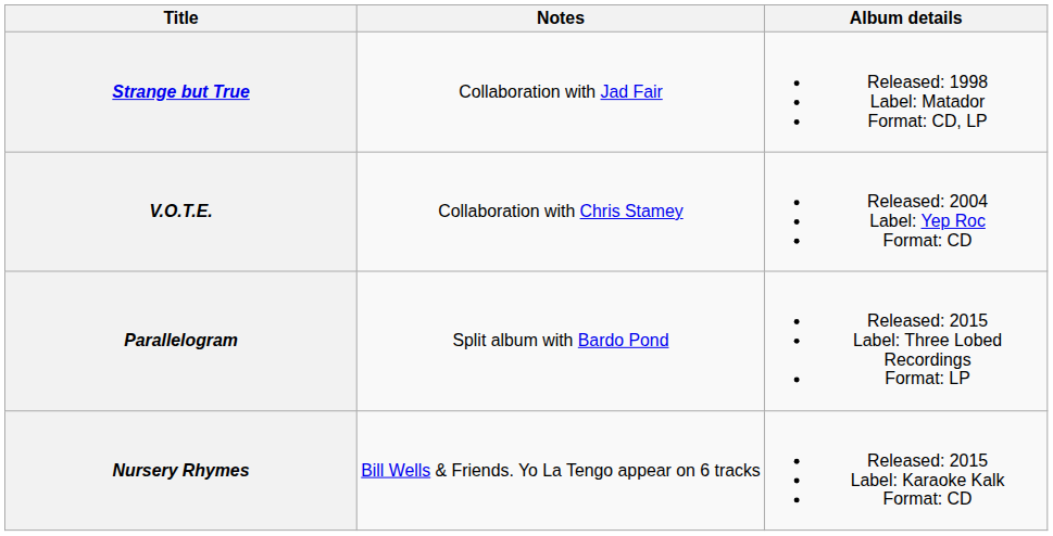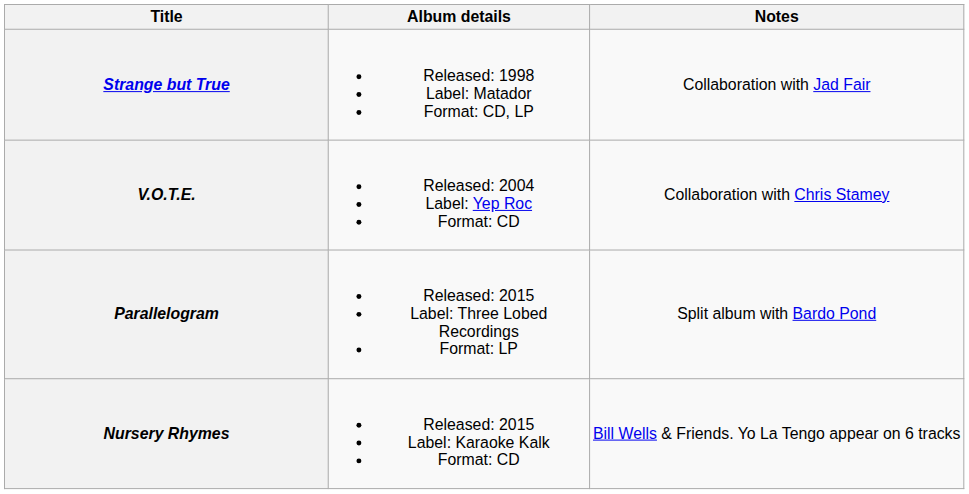 <table class="wikitable plainrowheaders" style="text-align:center;">
 <tr>
 <th style="width:20em;">Title</th>
+<th style="width:16em;">Album details</th>
 <th>Notes</th>
-<th style="width:16em;">Album details</th>
 </tr>
 <tr>
 <th scope="row"><em><a href='#'>Strange but True</a></em></th>
+<td><br><ul><li>Released: 1998</li><li>Label: Matador</li><li>Format: CD, LP</li></ul></td>
 <td>Collaboration with <a href='#'>Jad Fair</a></td>
-<td><br><ul><li>Released: 1998</li><li>Label: Matador</li><li>Format: CD, LP</li></ul></td>
 </tr>
 <tr>
 <th scope="row"><em>V.O.T.E.</em></th>
+<td><br><ul><li>Released: 2004</li><li>Label: <a href='#'>Yep Roc</a></li><li>Format: CD</li></ul></td>
 <td>Collaboration with <a href='#'>Chris Stamey</a></td>
-<td><br><ul><li>Released: 2004</li><li>Label: <a href='#'>Yep Roc</a></li><li>Format: CD</li></ul></td>
 </tr>
 <tr>
 <th scope="row"><em>Parallelogram</em></th>
+<td><br><ul><li>Released: 2015</li><li>Label: Three Lobed Recordings</li><li>Format: LP</li></ul></td>
 <td>Split album with <a href='#'>Bardo Pond</a></td>
-<td><br><ul><li>Released: 2015</li><li>Label: Three Lobed Recordings</li><li>Format: LP</li></ul></td>
 </tr>
 <tr>
 <th scope="row"><em>Nursery Rhymes</em></th>
+<td><br><ul><li>Released: 2015</li><li>Label: Karaoke Kalk</li><li>Format: CD</li></ul></td>
 <td><a href='#'>Bill Wells</a> & Friends. Yo La Tengo appear on 6 tracks</td>
-<td><br><ul><li>Released: 2015</li><li>Label: Karaoke Kalk</li><li>Format: CD</li></ul></td>
 </tr>
 </table>
